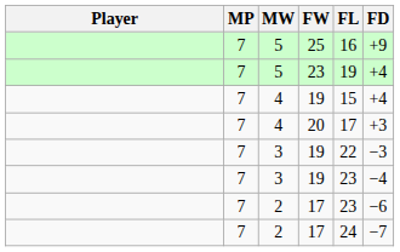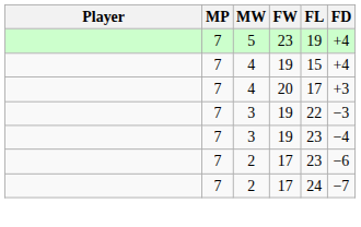 <table class="wikitable" style="text-align: center;">
 <tr>
 <th width=200>Player</th>
 <th width=20>MP</th>
 <th width=20>MW</th>
 <th width=20>FW</th>
 <th width=20>FL</th>
 <th width=20>FD</th>
-</tr>
-<tr style="background:#ccffcc;">
-<td style="text-align:left;"><strong></strong></td>
-<td>7</td>
-<td>5</td>
-<td>25</td>
-<td>16</td>
-<td>+9</td>
 </tr>
 <tr style="background:#ccffcc;">
 <td style="text-align:left;"><strong></strong></td>
 <td>7</td>
 <td>5</td>
 <td>23</td>
 <td>19</td>
 <td>+4</td>
 </tr>
 <tr>
 <td style="text-align:left;"></td>
 <td>7</td>
 <td>4</td>
 <td>19</td>
 <td>15</td>
 <td>+4</td>
 </tr>
 <tr>
 <td style="text-align:left;"></td>
 <td>7</td>
 <td>4</td>
 <td>20</td>
 <td>17</td>
 <td>+3</td>
 </tr>
 <tr>
 <td style="text-align:left;"></td>
 <td>7</td>
 <td>3</td>
 <td>19</td>
 <td>22</td>
 <td>−3</td>
 </tr>
 <tr>
 <td style="text-align:left;"></td>
 <td>7</td>
 <td>3</td>
 <td>19</td>
 <td>23</td>
 <td>−4</td>
 </tr>
 <tr>
 <td style="text-align:left;"></td>
 <td>7</td>
 <td>2</td>
 <td>17</td>
 <td>23</td>
 <td>−6</td>
 </tr>
 <tr>
 <td style="text-align:left;"></td>
 <td>7</td>
 <td>2</td>
 <td>17</td>
 <td>24</td>
 <td>−7</td>
 </tr>
 </table>
